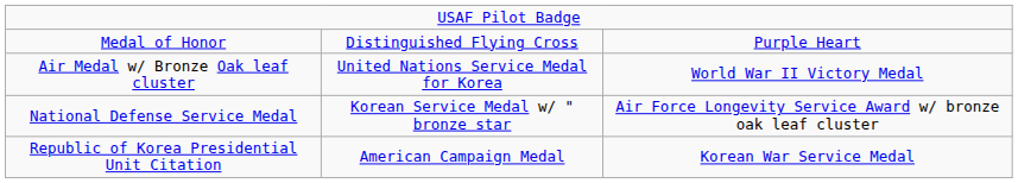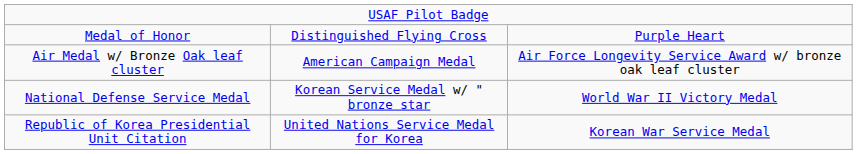 <table class="wikitable" style="margin:1em auto; text-align:center;">
 <tr>
 <td colspan="12"><a href='#'>USAF Pilot Badge</a></td>
 </tr>
 <tr>
 <td><a href='#'>Medal of Honor</a></td>
 <td><a href='#'>Distinguished Flying Cross</a></td>
 <td><a href='#'>Purple Heart</a></td>
 </tr>
 <tr>
 <td><a href='#'>Air Medal</a> w/ Bronze <a href='#'>Oak leaf cluster</a></td>
-<td><a href='#'>United Nations Service Medal for Korea</a></td>
-<td><a href='#'>World War II Victory Medal</a></td>
+<td><a href='#'>American Campaign Medal</a></td>
+<td><a href='#'>Air Force Longevity Service Award</a> w/ bronze oak leaf cluster</td>
 </tr>
 <tr>
 <td><a href='#'>National Defense Service Medal</a></td>
 <td><a href='#'>Korean Service Medal</a> w/ " <a href='#'>bronze star</a></td>
-<td><a href='#'>Air Force Longevity Service Award</a> w/ bronze oak leaf cluster</td>
+<td><a href='#'>World War II Victory Medal</a></td>
 </tr>
 <tr>
 <td><a href='#'>Republic of Korea Presidential Unit Citation</a></td>
-<td><a href='#'>American Campaign Medal</a></td>
+<td><a href='#'>United Nations Service Medal for Korea</a></td>
 <td><a href='#'>Korean War Service Medal</a></td>
 </tr>
 </table>
